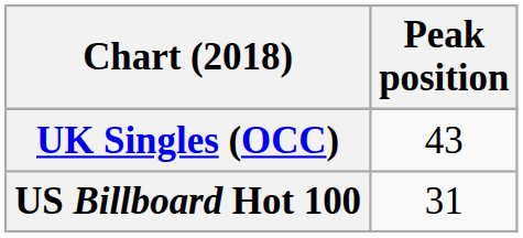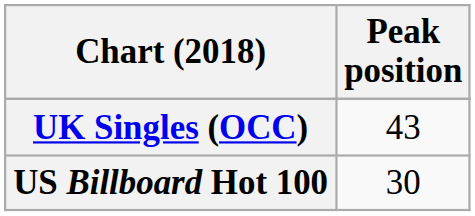 <table class="wikitable sortable plainrowheaders" style="text-align:center">
 <tr>
 <th scope="col">Chart (2018)</th>
 <th scope="col">Peak<br>position</th>
 </tr>
 <tr>
 </tr>
 <tr>
 <th scope="row"><a href='#'>UK Singles</a> (<a href='#'>OCC</a>)</th>
 <td>43</td>
 </tr>
 <tr>
 <th scope="row">US <em>Billboard</em> Hot 100</th>
-<td>31</td>
+<td>30</td>
 </tr>
 </table>
